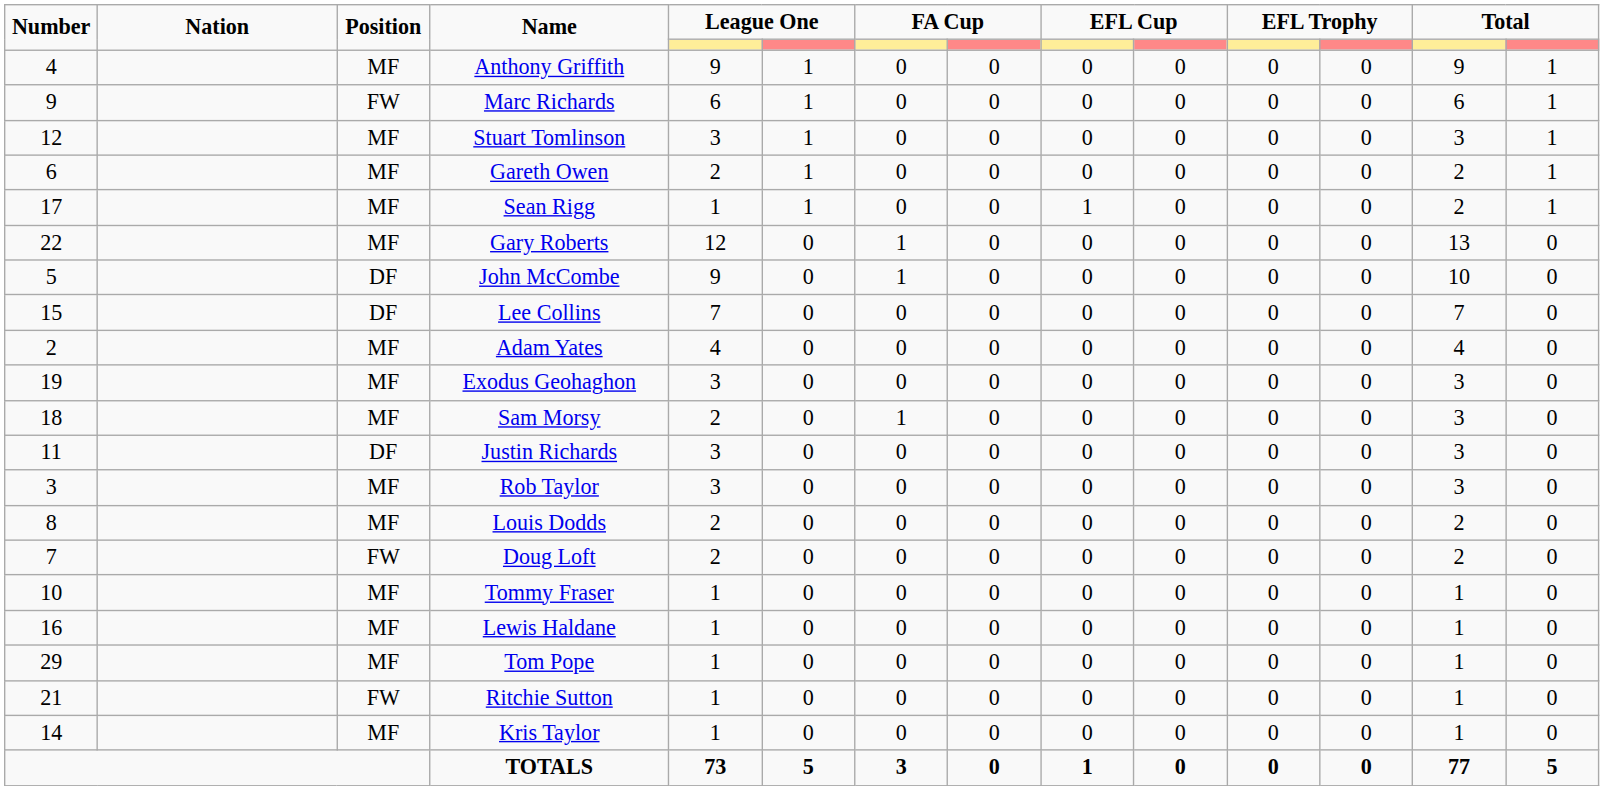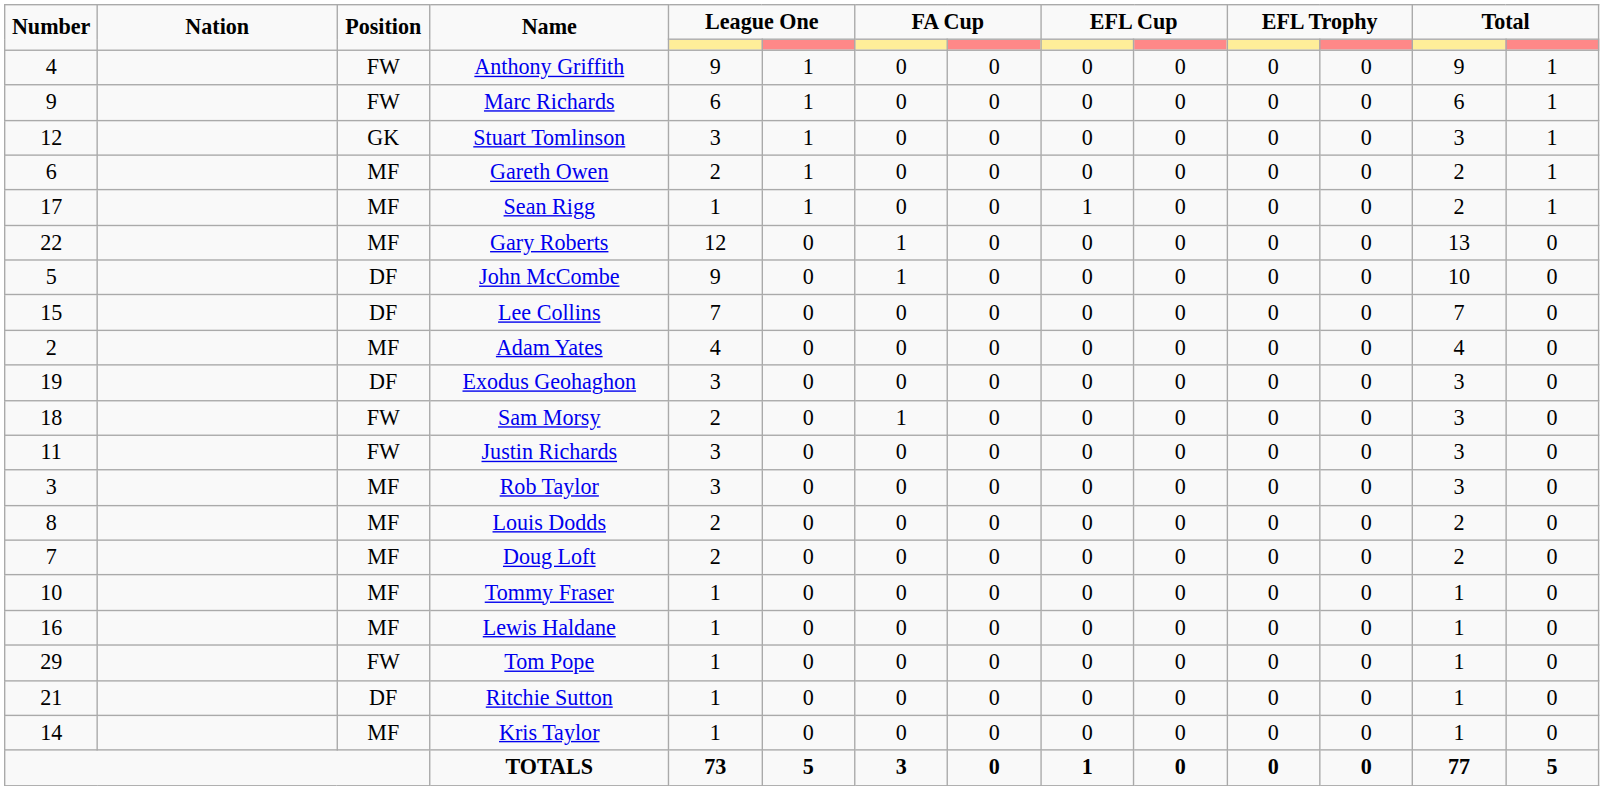 <table class="wikitable" style="font-size: 100%; text-align: center;">
 <tr>
 <td rowspan="2" width="60" align="center"><strong>Number</strong></td>
 <td rowspan="2" width="15%" align="center"><strong>Nation</strong></td>
 <td rowspan="2" width="60" align="center"><strong>Position</strong></td>
 <td rowspan="2" width="15%" align="center"><strong>Name</strong></td>
 <td colspan="2" align="center"><strong>League One</strong></td>
 <td colspan="2" align="center"><strong>FA Cup</strong></td>
 <td colspan="2" align="center"><strong>EFL Cup</strong></td>
 <td colspan="2" align="center"><strong>EFL Trophy</strong></td>
 <td colspan="2" align="center"><strong>Total</strong></td>
 </tr>
 <tr>
 <th width=60 style="background: #FFEE99"></th>
 <th width=60 style="background: #FF8888"></th>
 <th width=60 style="background: #FFEE99"></th>
 <th width=60 style="background: #FF8888"></th>
 <th width=60 style="background: #FFEE99"></th>
 <th width=60 style="background: #FF8888"></th>
 <th width=60 style="background: #FFEE99"></th>
 <th width=60 style="background: #FF8888"></th>
 <th width=60 style="background: #FFEE99"></th>
 <th width=60 style="background: #FF8888"></th>
 </tr>
 <tr>
 <td>4</td>
 <td></td>
-<td>MF</td>
+<td>FW</td>
 <td><a href='#'>Anthony Griffith</a></td>
 <td>9</td>
 <td>1</td>
 <td>0</td>
 <td>0</td>
 <td>0</td>
 <td>0</td>
 <td>0</td>
 <td>0</td>
 <td>9</td>
 <td>1</td>
 </tr>
 <tr>
 <td>9</td>
 <td></td>
 <td>FW</td>
 <td><a href='#'>Marc Richards</a></td>
 <td>6</td>
 <td>1</td>
 <td>0</td>
 <td>0</td>
 <td>0</td>
 <td>0</td>
 <td>0</td>
 <td>0</td>
 <td>6</td>
 <td>1</td>
 </tr>
 <tr>
 <td>12</td>
 <td></td>
-<td>MF</td>
+<td>GK</td>
 <td><a href='#'>Stuart Tomlinson</a></td>
 <td>3</td>
 <td>1</td>
 <td>0</td>
 <td>0</td>
 <td>0</td>
 <td>0</td>
 <td>0</td>
 <td>0</td>
 <td>3</td>
 <td>1</td>
 </tr>
 <tr>
 <td>6</td>
 <td></td>
 <td>MF</td>
 <td><a href='#'>Gareth Owen</a></td>
 <td>2</td>
 <td>1</td>
 <td>0</td>
 <td>0</td>
 <td>0</td>
 <td>0</td>
 <td>0</td>
 <td>0</td>
 <td>2</td>
 <td>1</td>
 </tr>
 <tr>
 <td>17</td>
 <td></td>
 <td>MF</td>
 <td><a href='#'>Sean Rigg</a></td>
 <td>1</td>
 <td>1</td>
 <td>0</td>
 <td>0</td>
 <td>1</td>
 <td>0</td>
 <td>0</td>
 <td>0</td>
 <td>2</td>
 <td>1</td>
 </tr>
 <tr>
 <td>22</td>
 <td></td>
 <td>MF</td>
 <td><a href='#'>Gary Roberts</a></td>
 <td>12</td>
 <td>0</td>
 <td>1</td>
 <td>0</td>
 <td>0</td>
 <td>0</td>
 <td>0</td>
 <td>0</td>
 <td>13</td>
 <td>0</td>
 </tr>
 <tr>
 <td>5</td>
 <td></td>
 <td>DF</td>
 <td><a href='#'>John McCombe</a></td>
 <td>9</td>
 <td>0</td>
 <td>1</td>
 <td>0</td>
 <td>0</td>
 <td>0</td>
 <td>0</td>
 <td>0</td>
 <td>10</td>
 <td>0</td>
 </tr>
 <tr>
 <td>15</td>
 <td></td>
 <td>DF</td>
 <td><a href='#'>Lee Collins</a></td>
 <td>7</td>
 <td>0</td>
 <td>0</td>
 <td>0</td>
 <td>0</td>
 <td>0</td>
 <td>0</td>
 <td>0</td>
 <td>7</td>
 <td>0</td>
 </tr>
 <tr>
 <td>2</td>
 <td></td>
 <td>MF</td>
 <td><a href='#'>Adam Yates</a></td>
 <td>4</td>
 <td>0</td>
 <td>0</td>
 <td>0</td>
 <td>0</td>
 <td>0</td>
 <td>0</td>
 <td>0</td>
 <td>4</td>
 <td>0</td>
 </tr>
 <tr>
 <td>19</td>
 <td></td>
-<td>MF</td>
+<td>DF</td>
 <td><a href='#'>Exodus Geohaghon</a></td>
 <td>3</td>
 <td>0</td>
 <td>0</td>
 <td>0</td>
 <td>0</td>
 <td>0</td>
 <td>0</td>
 <td>0</td>
 <td>3</td>
 <td>0</td>
 </tr>
 <tr>
 <td>18</td>
 <td></td>
-<td>MF</td>
+<td>FW</td>
 <td><a href='#'>Sam Morsy</a></td>
 <td>2</td>
 <td>0</td>
 <td>1</td>
 <td>0</td>
 <td>0</td>
 <td>0</td>
 <td>0</td>
 <td>0</td>
 <td>3</td>
 <td>0</td>
 </tr>
 <tr>
 <td>11</td>
 <td></td>
-<td>DF</td>
+<td>FW</td>
 <td><a href='#'>Justin Richards</a></td>
 <td>3</td>
 <td>0</td>
 <td>0</td>
 <td>0</td>
 <td>0</td>
 <td>0</td>
 <td>0</td>
 <td>0</td>
 <td>3</td>
 <td>0</td>
 </tr>
 <tr>
 <td>3</td>
 <td></td>
 <td>MF</td>
 <td><a href='#'>Rob Taylor</a></td>
 <td>3</td>
 <td>0</td>
 <td>0</td>
 <td>0</td>
 <td>0</td>
 <td>0</td>
 <td>0</td>
 <td>0</td>
 <td>3</td>
 <td>0</td>
 </tr>
 <tr>
 <td>8</td>
 <td></td>
 <td>MF</td>
 <td><a href='#'>Louis Dodds</a></td>
 <td>2</td>
 <td>0</td>
 <td>0</td>
 <td>0</td>
 <td>0</td>
 <td>0</td>
 <td>0</td>
 <td>0</td>
 <td>2</td>
 <td>0</td>
 </tr>
 <tr>
 <td>7</td>
 <td></td>
-<td>FW</td>
+<td>MF</td>
 <td><a href='#'>Doug Loft</a></td>
 <td>2</td>
 <td>0</td>
 <td>0</td>
 <td>0</td>
 <td>0</td>
 <td>0</td>
 <td>0</td>
 <td>0</td>
 <td>2</td>
 <td>0</td>
 </tr>
 <tr>
 <td>10</td>
 <td></td>
 <td>MF</td>
 <td><a href='#'>Tommy Fraser</a></td>
 <td>1</td>
 <td>0</td>
 <td>0</td>
 <td>0</td>
 <td>0</td>
 <td>0</td>
 <td>0</td>
 <td>0</td>
 <td>1</td>
 <td>0</td>
 </tr>
 <tr>
 <td>16</td>
 <td></td>
 <td>MF</td>
 <td><a href='#'>Lewis Haldane</a></td>
 <td>1</td>
 <td>0</td>
 <td>0</td>
 <td>0</td>
 <td>0</td>
 <td>0</td>
 <td>0</td>
 <td>0</td>
 <td>1</td>
 <td>0</td>
 </tr>
 <tr>
 <td>29</td>
 <td></td>
-<td>MF</td>
+<td>FW</td>
 <td><a href='#'>Tom Pope</a></td>
 <td>1</td>
 <td>0</td>
 <td>0</td>
 <td>0</td>
 <td>0</td>
 <td>0</td>
 <td>0</td>
 <td>0</td>
 <td>1</td>
 <td>0</td>
 </tr>
 <tr>
 <td>21</td>
 <td></td>
-<td>FW</td>
+<td>DF</td>
 <td><a href='#'>Ritchie Sutton</a></td>
 <td>1</td>
 <td>0</td>
 <td>0</td>
 <td>0</td>
 <td>0</td>
 <td>0</td>
 <td>0</td>
 <td>0</td>
 <td>1</td>
 <td>0</td>
 </tr>
 <tr>
 <td>14</td>
 <td></td>
 <td>MF</td>
 <td><a href='#'>Kris Taylor</a></td>
 <td>1</td>
 <td>0</td>
 <td>0</td>
 <td>0</td>
 <td>0</td>
 <td>0</td>
 <td>0</td>
 <td>0</td>
 <td>1</td>
 <td>0</td>
 </tr>
 <tr>
 <td colspan="3"></td>
 <td><strong>TOTALS</strong></td>
 <td><strong>73</strong></td>
 <td><strong>5</strong></td>
 <td><strong>3</strong></td>
 <td><strong>0</strong></td>
 <td><strong>1</strong></td>
 <td><strong>0</strong></td>
 <td><strong>0</strong></td>
 <td><strong>0</strong></td>
 <td><strong>77</strong></td>
 <td><strong>5</strong></td>
 </tr>
 </table>
